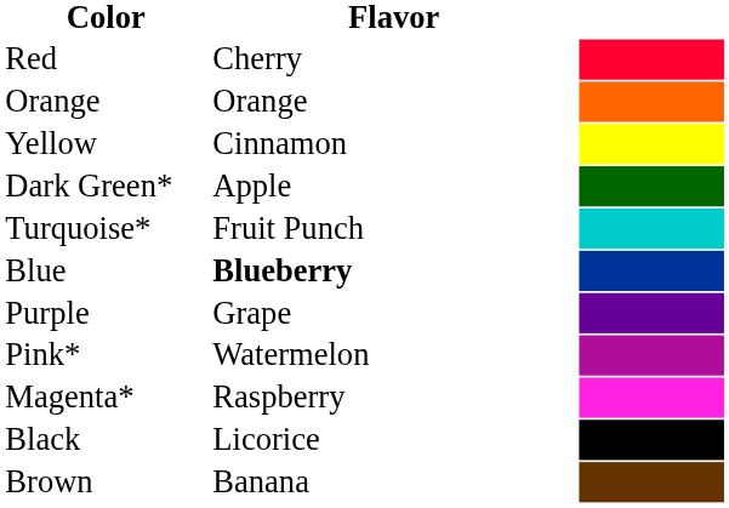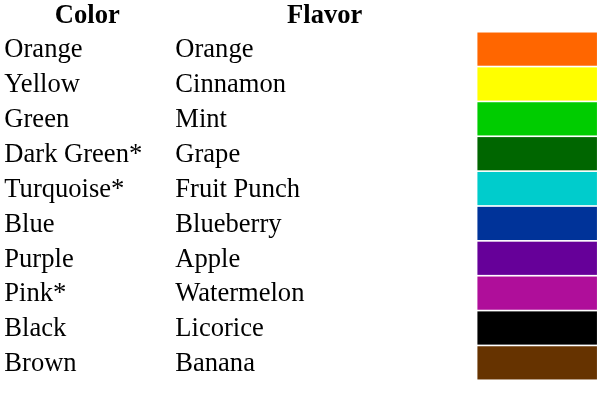 <table border="0" cellspacing="1" cellpadding="1">
 <tr>
 <th width="100">Color</th>
 <th width="180">Flavor</th>
 <th width="70"> </th>
-</tr>
-<tr>
-<td>Red</td>
-<td>Cherry</td>
-<td bgcolor="#FF0033" width="35"> </td>
 </tr>
 <tr>
 <td>Orange</td>
 <td>Orange</td>
 <td bgcolor="#ff6600" width="35"> </td>
 </tr>
 <tr>
 <td>Yellow</td>
 <td>Cinnamon</td>
 <td bgcolor="#FFFF00" width="35"> </td>
 </tr>
 <tr>
+<td>Green</td>
+<td>Mint</td>
+<td bgcolor="#00CC00" width="35"> </td>
+</tr>
+<tr>
 <td>Dark Green*</td>
-<td>Apple</td>
+<td>Grape</td>
 <td bgcolor="#006600" width="35"> </td>
 </tr>
 <tr>
 <td>Turquoise*</td>
 <td>Fruit Punch</td>
 <td bgcolor="#00CCCC" width="35"> </td>
 </tr>
 <tr>
 <td>Blue</td>
-<td><strong>Blueberry</strong></td>
+<td>Blueberry</td>
 <td bgcolor="#003399" width="35"> </td>
 </tr>
 <tr>
 <td>Purple</td>
-<td>Grape</td>
+<td>Apple</td>
 <td bgcolor="#660099" width="35"> </td>
 </tr>
 <tr>
 <td>Pink*</td>
 <td>Watermelon</td>
 <td bgcolor="#AF0E9A" width="35"> </td>
-</tr>
-<tr>
-<td>Magenta*</td>
-<td>Raspberry</td>
-<td bgcolor="#FF23E1" width="35"> </td>
 </tr>
 <tr>
 <td>Black</td>
 <td>Licorice</td>
 <td bgcolor="#000000" width="35"> </td>
 </tr>
 <tr>
 <td>Brown</td>
 <td>Banana</td>
 <td bgcolor="#663300" width="35"> </td>
 </tr>
 </table>
